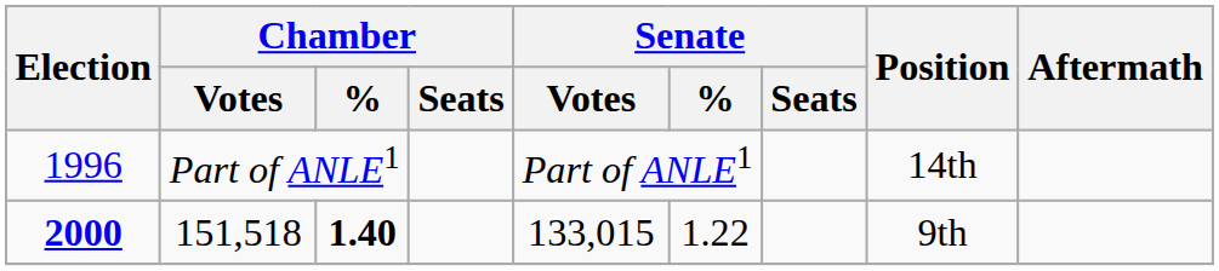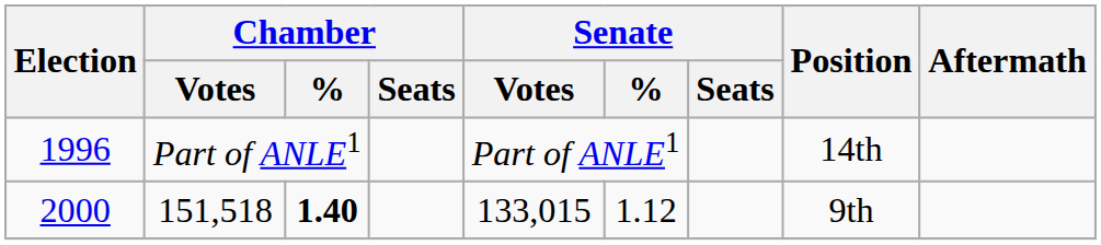 <table class="wikitable" style=text-align:center>
 <tr>
 <th rowspan="2">Election</th>
 <th colspan="3"><a href='#'>Chamber</a></th>
 <th colspan="3"><a href='#'>Senate</a></th>
 <th rowspan="2">Position</th>
 <th rowspan="2">Aftermath</th>
 </tr>
 <tr>
 <th>Votes</th>
 <th>%</th>
 <th>Seats</th>
 <th>Votes</th>
 <th>%</th>
 <th>Seats</th>
 </tr>
 <tr>
 <td><a href='#'>1996</a></td>
 <td colspan=2><em>Part of <a href='#'>ANLE</a></em><sup>1</sup></td>
 <td></td>
 <td colspan=2><em>Part of <a href='#'>ANLE</a></em><sup>1</sup></td>
 <td></td>
 <td>14th</td>
 <td></td>
 </tr>
 <tr>
-<td><strong><a href='#'>2000</a></strong></td>
+<td><a href='#'>2000</a></td>
 <td>151,518</td>
 <td><strong>1.40</strong></td>
 <td></td>
 <td>133,015</td>
-<td>1.22</td>
+<td>1.12</td>
 <td></td>
 <td>9th</td>
 <td></td>
 </tr>
 <tr>
 </tr>
 </table>
